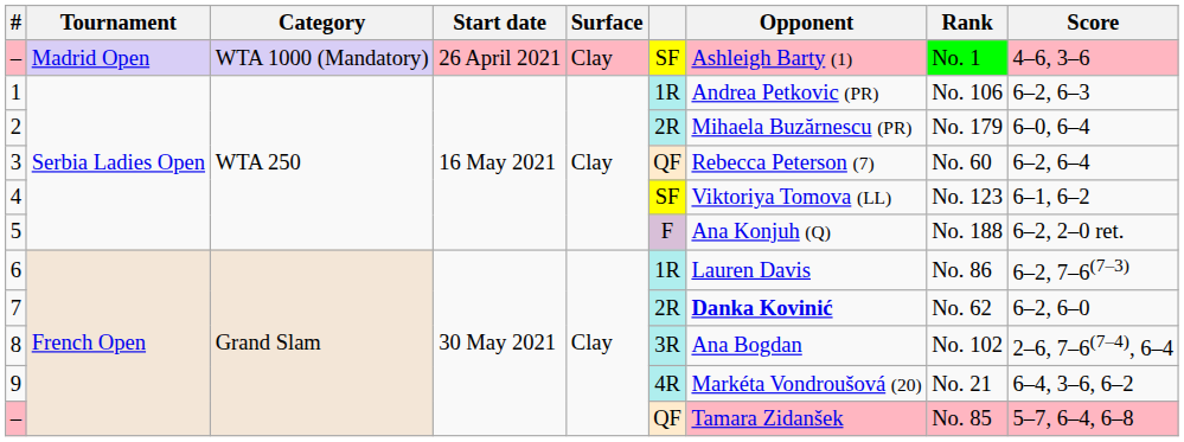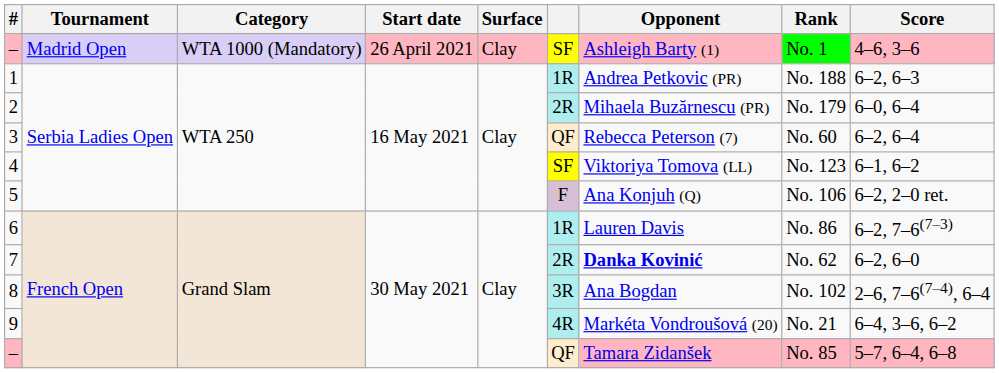 <table class="wikitable sortable">
 <tr>
 <th scope="col">#</th>
 <th scope="col">Tournament</th>
 <th scope="col">Category</th>
 <th scope="col">Start date</th>
 <th scope="col">Surface</th>
 <th scope="col"></th>
 <th scope="col">Opponent</th>
 <th scope="col">Rank</th>
 <th class="unsortable" scope="col">Score</th>
 </tr>
 <tr bgcolor="lightpink">
 <td align="center">–</td>
 <td bgcolor="#d8cef6"><a href='#'>Madrid Open</a></td>
 <td bgcolor="#d8cef6">WTA 1000 (Mandatory)</td>
 <td>26 April 2021</td>
 <td>Clay</td>
 <td bgcolor=yellow align="center">SF</td>
 <td> <a href='#'>Ashleigh Barty</a> <small>(1)</small></td>
 <td align="left" bgcolor=lime>No. 1</td>
 <td>4–6, 3–6</td>
 </tr>
 <tr>
 <td align="center">1</td>
 <td rowspan="5"><a href='#'>Serbia Ladies Open</a></td>
 <td rowspan="5">WTA 250</td>
 <td rowspan="5">16 May 2021</td>
 <td rowspan="5">Clay</td>
 <td bgcolor=afeeee align="center">1R</td>
 <td> <a href='#'>Andrea Petkovic</a> <small>(PR)</small></td>
-<td>No. 106</td>
+<td>No. 188</td>
 <td>6–2, 6–3</td>
 </tr>
 <tr>
 <td align="center">2</td>
 <td bgcolor=afeeee align="center">2R</td>
 <td> <a href='#'>Mihaela Buzărnescu</a> <small>(PR)</small></td>
 <td>No. 179</td>
 <td>6–0, 6–4</td>
 </tr>
 <tr>
 <td align="center">3</td>
 <td bgcolor=ffebcd align="center">QF</td>
 <td> <a href='#'>Rebecca Peterson</a> <small>(7)</small></td>
 <td>No. 60</td>
 <td>6–2, 6–4</td>
 </tr>
 <tr>
 <td align="center">4</td>
 <td bgcolor=yellow align="center">SF</td>
 <td> <a href='#'>Viktoriya Tomova</a> <small>(LL)</small></td>
 <td>No. 123</td>
 <td>6–1, 6–2</td>
 </tr>
 <tr>
 <td align="center">5</td>
 <td bgcolor=thistle align="center">F</td>
 <td> <a href='#'>Ana Konjuh</a> <small>(Q)</small></td>
-<td>No. 188</td>
+<td>No. 106</td>
 <td>6–2, 2–0 ret.</td>
 </tr>
 <tr>
 <td align="center">6</td>
 <td rowspan="5" bgcolor=f3e6d7><a href='#'>French Open</a></td>
 <td rowspan="5" bgcolor=f3e6d7>Grand Slam</td>
 <td rowspan="5">30 May 2021</td>
 <td rowspan="5">Clay</td>
 <td bgcolor=afeeee align="center">1R</td>
 <td> <a href='#'>Lauren Davis</a></td>
 <td>No. 86</td>
 <td>6–2, 7–6<sup>(7–3)</sup></td>
 </tr>
 <tr>
 <td align="center">7</td>
 <td bgcolor=afeeee align="center">2R</td>
 <td><strong> <a href='#'>Danka Kovinić</a></strong></td>
 <td>No. 62</td>
 <td>6–2, 6–0</td>
 </tr>
 <tr>
 <td align="center">8</td>
 <td bgcolor=afeeee align="center">3R</td>
 <td> <a href='#'>Ana Bogdan</a></td>
 <td>No. 102</td>
 <td>2–6, 7–6<sup>(7–4)</sup>, 6–4</td>
 </tr>
 <tr>
 <td align="center">9</td>
 <td bgcolor=afeeee align="center">4R</td>
 <td> <a href='#'>Markéta Vondroušová</a> <small>(20)</small></td>
 <td>No. 21</td>
 <td>6–4, 3–6, 6–2</td>
 </tr>
 <tr>
 <td align="center"  bgcolor="lightpink">–</td>
 <td bgcolor=ffebcd align="center">QF</td>
 <td bgcolor="lightpink"> <a href='#'>Tamara Zidanšek</a></td>
 <td bgcolor="lightpink" bgcolor=white>No. 85</td>
 <td bgcolor="lightpink">5–7, 6–4, 6–8</td>
 </tr>
 </table>
